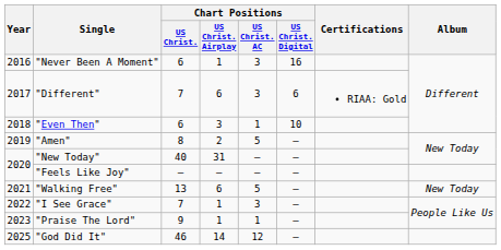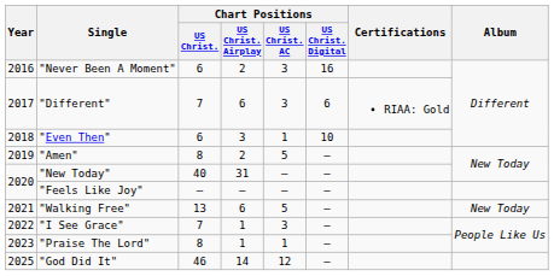 <table class="wikitable" style="text-align:center;">
 <tr>
 <th rowspan="2">Year</th>
 <th rowspan="2">Single</th>
 <th colspan="4">Chart Positions</th>
 <th scope="col" rowspan="2">Certifications</th>
 <th rowspan="2">Album</th>
 </tr>
 <tr style="font-size:smaller;">
 <th width="45"><a href='#'>US<br>Christ.</a><br></th>
 <th width="45"><a href='#'>US<br>Christ.<br>Airplay</a><br></th>
 <th width="45"><a href='#'>US<br>Christ. AC</a><br></th>
 <th width="45"><a href='#'>US<br>Christ.<br>Digital</a><br></th>
 </tr>
 <tr>
 <td>2016</td>
 <td align="left">"Never Been A Moment"</td>
 <td>6</td>
-<td>1</td>
+<td>2</td>
 <td>3</td>
 <td>16</td>
 <td></td>
 <td rowspan="3"><em>Different</em></td>
 </tr>
 <tr>
 <td>2017</td>
 <td align="left">"Different"</td>
 <td>7</td>
 <td>6</td>
 <td>3</td>
 <td>6</td>
 <td><br><ul><li>RIAA: Gold</li></ul></td>
 </tr>
 <tr>
 <td>2018</td>
 <td align="left">"<a href='#'>Even Then</a>"</td>
 <td>6</td>
 <td>3</td>
 <td>1</td>
 <td>10</td>
 <td></td>
 </tr>
 <tr>
 <td rowspan="1">2019</td>
 <td align="left">"Amen"</td>
 <td>8</td>
 <td>2</td>
 <td>5</td>
 <td>—</td>
 <td></td>
 <td rowspan="2"><em>New Today</em></td>
 </tr>
 <tr>
 <td rowspan="2">2020</td>
 <td align="left">"New Today"</td>
 <td>40</td>
 <td>31</td>
 <td>—</td>
 <td>—</td>
 <td></td>
 </tr>
 <tr>
 <td align="left">"Feels Like Joy"</td>
 <td>—</td>
 <td>—</td>
 <td>—</td>
 <td>—</td>
 <td></td>
 <td></td>
 </tr>
 <tr>
 <td>2021</td>
 <td align="left">"Walking Free"</td>
 <td>13</td>
 <td>6</td>
 <td>5</td>
 <td>—</td>
 <td></td>
 <td><em>New Today</em></td>
 </tr>
 <tr>
 <td>2022</td>
 <td align="left">"I See Grace"</td>
 <td>7</td>
 <td>1</td>
 <td>3</td>
 <td>—</td>
 <td></td>
 <td rowspan="2"><em>People Like Us</em></td>
 </tr>
 <tr>
 <td>2023</td>
 <td align="left">"Praise The Lord"</td>
-<td>9</td>
+<td>8</td>
 <td>1</td>
 <td>1</td>
 <td>—</td>
 <td></td>
 </tr>
 <tr>
 <td>2025</td>
 <td align="left">"God Did It"</td>
 <td>46</td>
 <td>14</td>
 <td>12</td>
 <td>—</td>
 <td></td>
 <td></td>
 </tr>
 </table>
